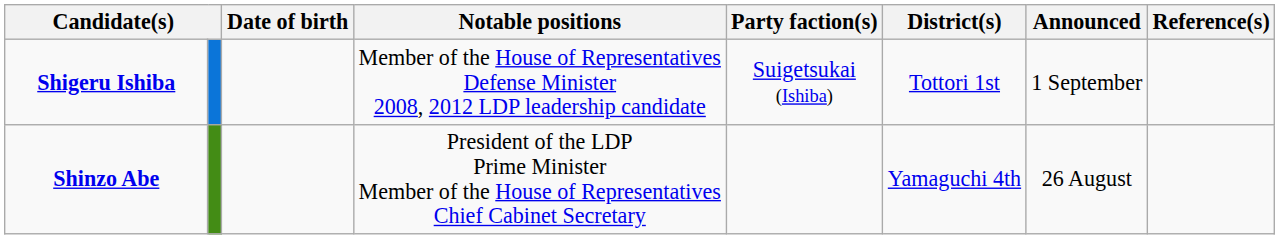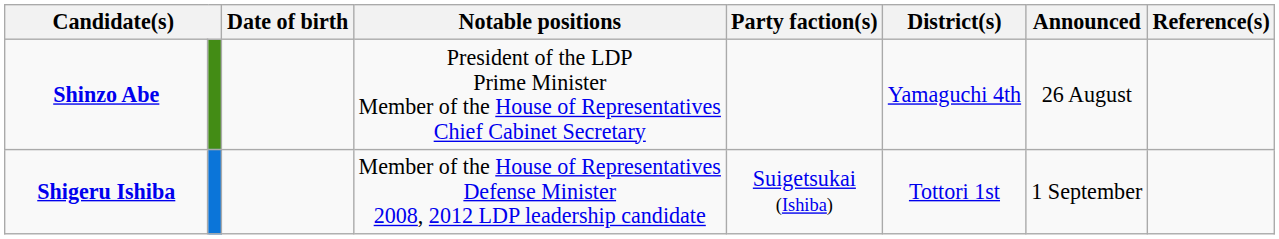 <table class="wikitable sortable" style="text-align:center">
 <tr>
 <th colspan="2" style="width:150px;">Candidate(s)</th>
 <th>Date of birth</th>
 <th class="unsortable">Notable positions</th>
 <th>Party faction(s)</th>
 <th>District(s)</th>
 <th>Announced</th>
 <th class="unsortable">Reference(s)</th>
 </tr>
 <tr>
+<td> <strong><a href='#'>Shinzo Abe</a></strong></td>
+<td style="background:#438C15"></td>
+<td><br></td>
+<td>President of the LDP <br>Prime Minister <br>Member of the <a href='#'>House of Representatives</a> <br><a href='#'>Chief Cabinet Secretary</a> </td>
+<td></td>
+<td> <a href='#'>Yamaguchi 4th</a></td>
+<td>26 August</td>
+<td></td>
+</tr>
+<tr>
 <td> <strong><a href='#'>Shigeru Ishiba</a></strong></td>
 <td style="background:#0B75D9"></td>
 <td><br></td>
 <td>Member of the <a href='#'>House of Representatives</a> <br><a href='#'>Defense Minister</a> <br><a href='#'>2008</a>, <a href='#'>2012 LDP leadership candidate</a></td>
 <td><a href='#'>Suigetsukai</a><br><small> (<a href='#'>Ishiba</a>) </small></td>
 <td> <a href='#'>Tottori 1st</a></td>
 <td>1 September</td>
 <td></td>
 </tr>
-<tr>
-<td> <strong><a href='#'>Shinzo Abe</a></strong></td>
-<td style="background:#438C15"></td>
-<td><br></td>
-<td>President of the LDP <br>Prime Minister <br>Member of the <a href='#'>House of Representatives</a> <br><a href='#'>Chief Cabinet Secretary</a> </td>
-<td></td>
-<td> <a href='#'>Yamaguchi 4th</a></td>
-<td>26 August</td>
-<td></td>
-</tr>
 </table>
